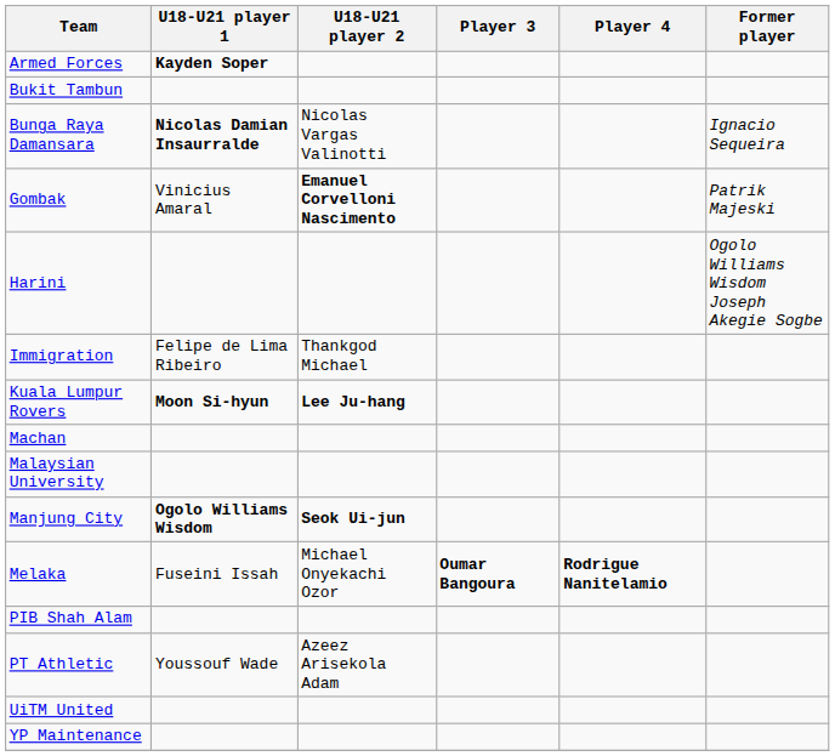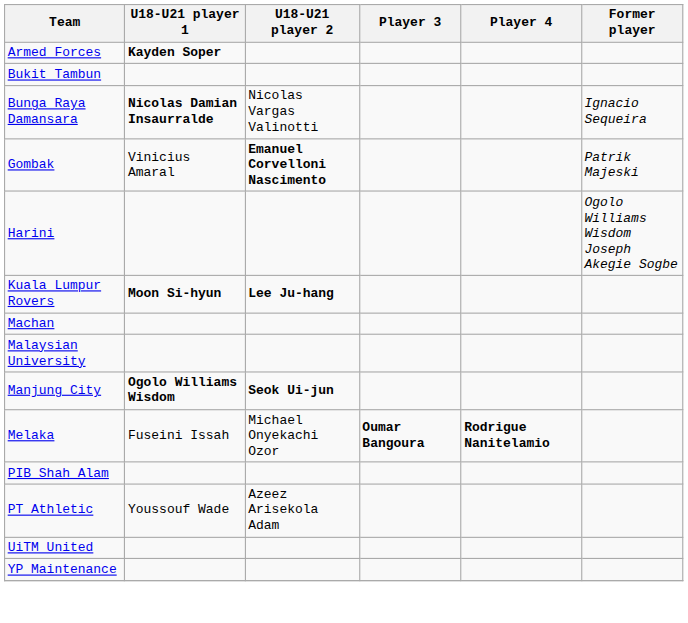 <table class="wikitable" style="font-size:90%;">
 <tr>
 <th style="width:200px;">Team</th>
 <th style="width:200px;">U18-U21 player 1</th>
 <th style="width:200px;">U18-U21 player 2</th>
 <th style="width:200px;">Player 3<small></small></th>
 <th style="width:200px;">Player 4<small></small></th>
 <th style="width:200px;">Former player <small></small></th>
 </tr>
 <tr>
 <td><a href='#'>Armed Forces</a></td>
 <td> <strong>Kayden Soper</strong></td>
 <td></td>
 <td></td>
 <td></td>
 <td></td>
 </tr>
 <tr>
 <td><a href='#'>Bukit Tambun</a></td>
 <td></td>
 <td></td>
 <td></td>
 <td></td>
 <td></td>
 </tr>
 <tr>
 <td><a href='#'>Bunga Raya Damansara</a></td>
 <td> <strong>Nicolas Damian Insaurralde</strong></td>
 <td> Nicolas Vargas Valinotti</td>
 <td></td>
 <td></td>
 <td> <em>Ignacio Sequeira</em></td>
 </tr>
 <tr>
 <td><a href='#'>Gombak</a></td>
 <td> Vinicius Amaral</td>
 <td> <strong>Emanuel Corvelloni Nascimento</strong></td>
 <td></td>
 <td></td>
 <td> <em>Patrik Majeski</em></td>
 </tr>
 <tr>
 <td><a href='#'>Harini</a></td>
 <td></td>
 <td></td>
 <td></td>
 <td></td>
 <td> <em>Ogolo Williams Wisdom</em><br> <em>Joseph Akegie Sogbe</em></td>
-</tr>
-<tr>
-<td><a href='#'>Immigration</a></td>
-<td> Felipe de Lima Ribeiro</td>
-<td> Thankgod Michael</td>
-<td></td>
-<td></td>
-<td></td>
 </tr>
 <tr>
 <td><a href='#'>Kuala Lumpur Rovers</a></td>
 <td> <strong>Moon Si-hyun</strong></td>
 <td> <strong>Lee Ju-hang</strong></td>
 <td></td>
 <td></td>
 <td></td>
 </tr>
 <tr>
 <td><a href='#'>Machan</a></td>
 <td></td>
 <td></td>
 <td></td>
 <td></td>
 <td></td>
 </tr>
 <tr>
 <td><a href='#'>Malaysian University</a></td>
 <td></td>
 <td></td>
 <td></td>
 <td></td>
 <td></td>
 </tr>
 <tr>
 <td><a href='#'>Manjung City</a></td>
 <td> <strong>Ogolo Williams Wisdom</strong></td>
 <td> <strong>Seok Ui-jun</strong></td>
 <td></td>
 <td></td>
 <td></td>
 </tr>
 <tr>
 <td><a href='#'>Melaka</a></td>
 <td> Fuseini Issah</td>
 <td> Michael Onyekachi Ozor</td>
 <td> <strong>Oumar Bangoura</strong></td>
 <td> <strong>Rodrigue Nanitelamio</strong></td>
 <td></td>
 </tr>
 <tr>
 <td><a href='#'>PIB Shah Alam</a></td>
 <td></td>
 <td></td>
 <td></td>
 <td></td>
 <td></td>
 </tr>
 <tr>
 <td><a href='#'>PT Athletic</a></td>
 <td> Youssouf Wade</td>
 <td> Azeez Arisekola Adam</td>
 <td></td>
 <td></td>
 <td></td>
 </tr>
 <tr>
 <td><a href='#'>UiTM United</a></td>
 <td></td>
 <td></td>
 <td></td>
 <td></td>
 <td></td>
 </tr>
 <tr>
 <td><a href='#'>YP Maintenance</a></td>
 <td></td>
 <td></td>
 <td></td>
 <td></td>
 <td></td>
 </tr>
 <tr>
 </tr>
 </table>
